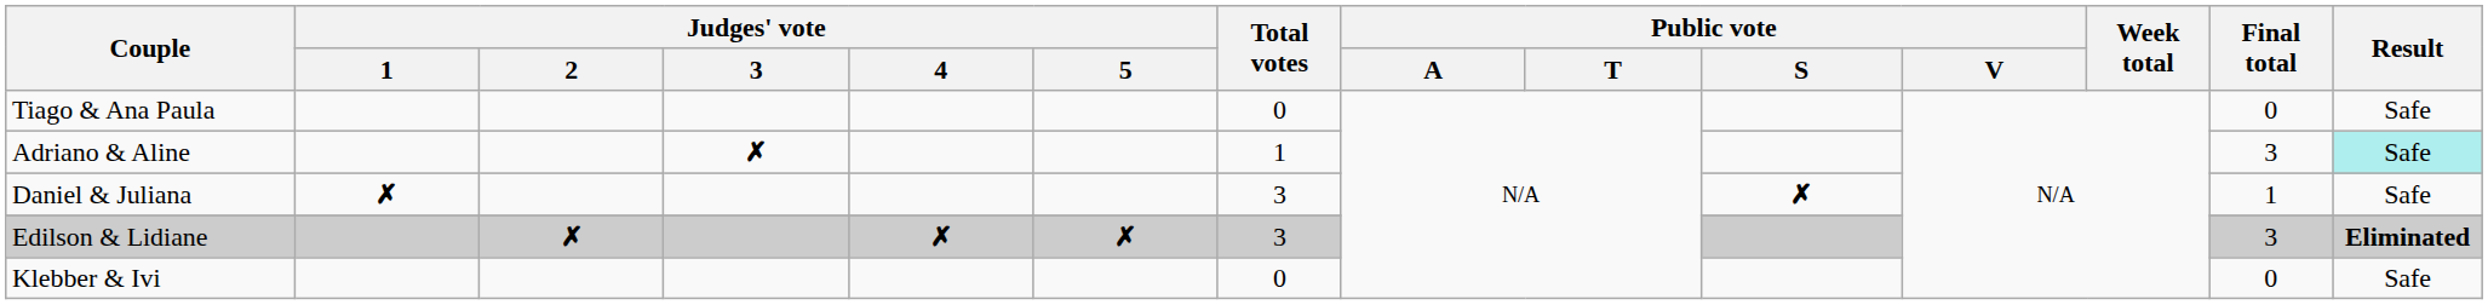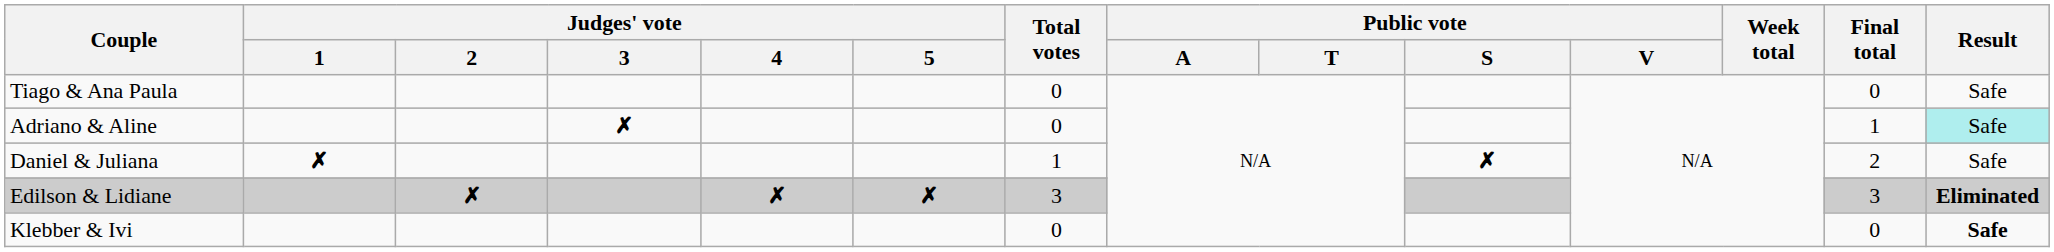 <table class="wikitable" style="font-size:90%; line-height:16px; text-align:center" width="85%">
 <tr>
 <th rowspan=2 width=150>Couple</th>
 <th colspan=5 width=185>Judges' vote</th>
 <th rowspan=2 width=060>Total votes</th>
 <th colspan=4 width=148>Public vote</th>
 <th rowspan=2 width=060>Week total</th>
 <th rowspan=2 width=060>Final total</th>
 <th rowspan=2 width=075>Result</th>
 </tr>
 <tr>
 <th>1</th>
 <th>2</th>
 <th>3</th>
 <th>4</th>
 <th>5</th>
 <th>A</th>
 <th>T</th>
 <th>S</th>
 <th>V</th>
 </tr>
 <tr>
 <td align="left">Tiago & Ana Paula</td>
 <td></td>
 <td></td>
 <td></td>
 <td></td>
 <td></td>
 <td>0</td>
 <td rowspan=5 colspan=2><small>N/A</small></td>
 <td></td>
 <td rowspan=5 colspan=2><small>N/A</small></td>
 <td>0</td>
 <td>Safe</td>
 </tr>
 <tr>
 <td align="left">Adriano & Aline</td>
 <td></td>
 <td></td>
 <td><strong>✗</strong></td>
 <td></td>
 <td></td>
+<td>0</td>
+<td></td>
 <td>1</td>
-<td></td>
-<td>3</td>
 <td style="background: paleturquoise;">Safe</td>
 </tr>
 <tr>
 <td align="left">Daniel & Juliana</td>
 <td><strong>✗</strong></td>
 <td></td>
 <td></td>
 <td></td>
 <td></td>
-<td>3</td>
+<td>1</td>
 <td><strong>✗</strong></td>
-<td>1</td>
+<td>2</td>
 <td>Safe</td>
 </tr>
 <tr bgcolor="CCCCCC">
 <td align="left">Edilson & Lidiane</td>
 <td></td>
 <td><strong>✗</strong></td>
 <td></td>
 <td><strong>✗</strong></td>
 <td><strong>✗</strong></td>
 <td>3</td>
 <td></td>
 <td>3</td>
 <td><strong>Eliminated</strong></td>
 </tr>
 <tr>
 <td align="left">Klebber & Ivi</td>
 <td></td>
 <td></td>
 <td></td>
 <td></td>
 <td></td>
 <td>0</td>
 <td></td>
 <td>0</td>
-<td>Safe</td>
+<td><strong>Safe</strong></td>
 </tr>
 </table>
